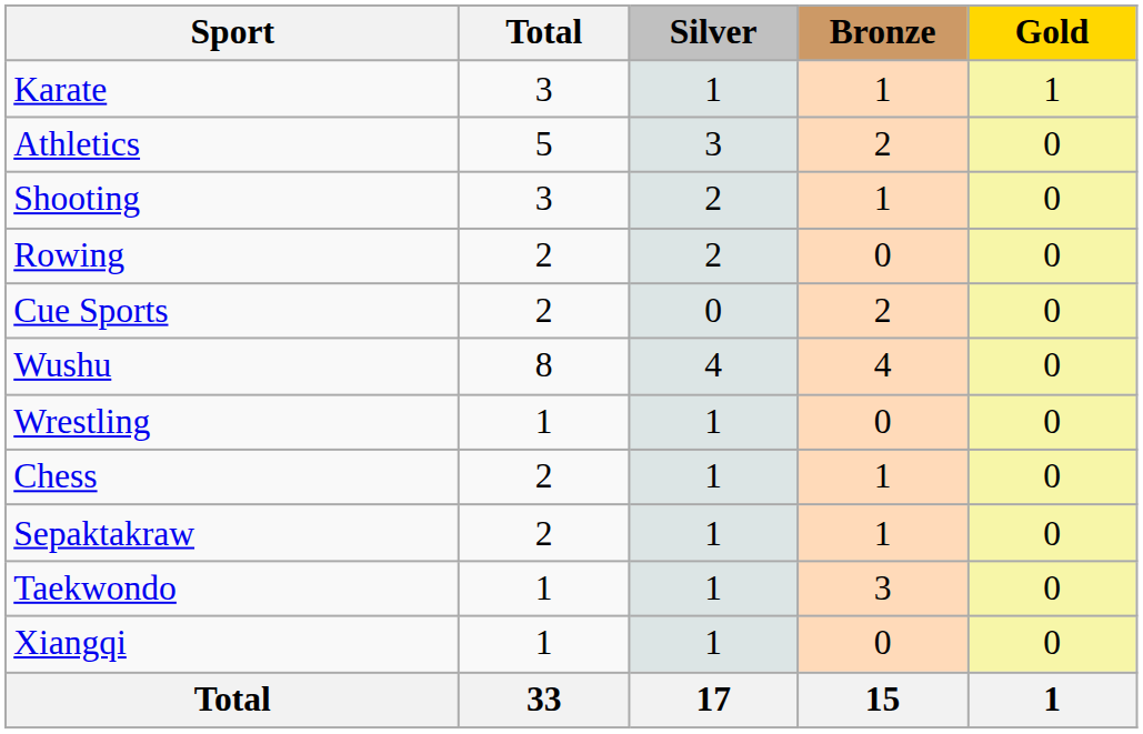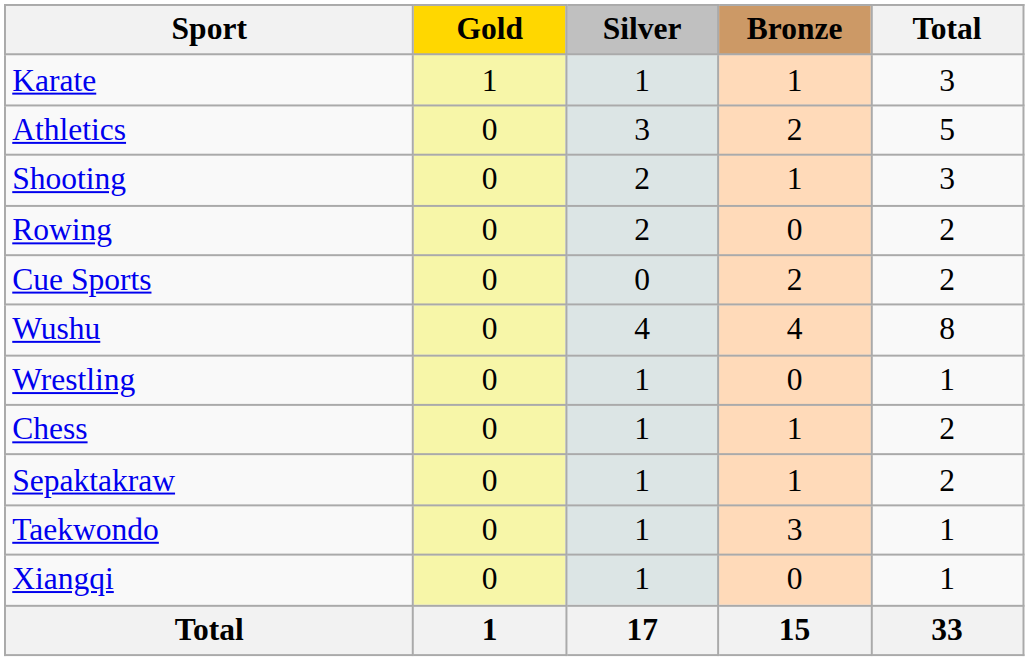 <table class="wikitable sortable" style="text-align:center;">
 <tr>
 <th width=200>Sport</th>
-<th width=70>Total</th>
+<td bgcolor=gold width=70><strong>Gold</strong></td>
 <td bgcolor=silver width=70><strong>Silver</strong></td>
 <td bgcolor=#cc9966 width=70><strong>Bronze</strong></td>
-<td bgcolor=gold width=70><strong>Gold</strong></td>
+<th width=70>Total</th>
 </tr>
 <tr>
 <td align=left><a href='#'>Karate</a></td>
-<td>3</td>
+<td bgcolor=#f7f6a8>1</td>
 <td bgcolor=#dce5e5>1</td>
 <td bgcolor=#ffdab9>1</td>
-<td bgcolor=#f7f6a8>1</td>
+<td>3</td>
 </tr>
 <tr>
 <td align=left><a href='#'>Athletics</a></td>
-<td>5</td>
+<td bgcolor=#f7f6a8>0</td>
 <td bgcolor=#dce5e5>3</td>
 <td bgcolor=#ffdab9>2</td>
-<td bgcolor=#f7f6a8>0</td>
+<td>5</td>
 </tr>
 <tr>
 <td align=left><a href='#'>Shooting</a></td>
-<td>3</td>
+<td bgcolor=#f7f6a8>0</td>
 <td bgcolor=#dce5e5>2</td>
 <td bgcolor=#ffdab9>1</td>
-<td bgcolor=#f7f6a8>0</td>
+<td>3</td>
 </tr>
 <tr>
 <td align=left><a href='#'>Rowing</a></td>
-<td>2</td>
+<td bgcolor=#f7f6a8>0</td>
 <td bgcolor=#dce5e5>2</td>
 <td bgcolor=#ffdab9>0</td>
-<td bgcolor=#f7f6a8>0</td>
+<td>2</td>
 </tr>
 <tr>
 <td align=left><a href='#'>Cue Sports</a></td>
-<td>2</td>
+<td bgcolor=#f7f6a8>0</td>
 <td bgcolor=#dce5e5>0</td>
 <td bgcolor=#ffdab9>2</td>
-<td bgcolor=#f7f6a8>0</td>
+<td>2</td>
 </tr>
 <tr>
 <td align=left><a href='#'>Wushu</a></td>
-<td>8</td>
+<td bgcolor=#f7f6a8>0</td>
 <td bgcolor=#dce5e5>4</td>
 <td bgcolor=#ffdab9>4</td>
-<td bgcolor=#f7f6a8>0</td>
+<td>8</td>
 </tr>
 <tr>
 <td align=left><a href='#'>Wrestling</a></td>
-<td>1</td>
+<td bgcolor=#f7f6a8>0</td>
 <td bgcolor=#dce5e5>1</td>
 <td bgcolor=#ffdab9>0</td>
-<td bgcolor=#f7f6a8>0</td>
+<td>1</td>
 </tr>
 <tr>
 <td align=left><a href='#'>Chess</a></td>
-<td>2</td>
+<td bgcolor=#f7f6a8>0</td>
 <td bgcolor=#dce5e5>1</td>
 <td bgcolor=#ffdab9>1</td>
-<td bgcolor=#f7f6a8>0</td>
+<td>2</td>
 </tr>
 <tr>
 <td align=left><a href='#'>Sepaktakraw</a></td>
-<td>2</td>
+<td bgcolor=#f7f6a8>0</td>
 <td bgcolor=#dce5e5>1</td>
 <td bgcolor=#ffdab9>1</td>
-<td bgcolor=#f7f6a8>0</td>
+<td>2</td>
 </tr>
 <tr>
 <td align=left><a href='#'>Taekwondo</a></td>
-<td>1</td>
+<td bgcolor=#f7f6a8>0</td>
 <td bgcolor=#dce5e5>1</td>
 <td bgcolor=#ffdab9>3</td>
-<td bgcolor=#f7f6a8>0</td>
+<td>1</td>
 </tr>
 <tr>
 <td align=left><a href='#'>Xiangqi</a></td>
-<td>1</td>
+<td bgcolor=#f7f6a8>0</td>
 <td bgcolor=#dce5e5>1</td>
 <td bgcolor=#ffdab9>0</td>
-<td bgcolor=#f7f6a8>0</td>
+<td>1</td>
 </tr>
 <tr>
 <th>Total</th>
-<th>33</th>
+<th bgcolor=#f7f6a8>1</th>
 <th bgcolor=#dce5e5>17</th>
 <th bgcolor=#ffdab9>15</th>
-<th bgcolor=#f7f6a8>1</th>
+<th>33</th>
 </tr>
 </table>
